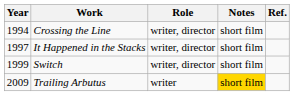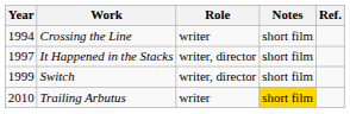 <table class="wikitable">
 <tr>
 <th>Year</th>
 <th>Work</th>
 <th>Role</th>
 <th>Notes</th>
 <th>Ref.</th>
 </tr>
 <tr>
 <td>1994</td>
 <td><em>Crossing the Line</em></td>
-<td>writer, director</td>
+<td>writer</td>
 <td>short film</td>
 <td></td>
 </tr>
 <tr>
 <td>1997</td>
 <td><em>It Happened in the Stacks</em></td>
 <td>writer, director</td>
 <td>short film</td>
 <td></td>
 </tr>
 <tr>
 <td>1999</td>
 <td><em>Switch</em></td>
 <td>writer, director</td>
 <td>short film</td>
 <td></td>
 </tr>
 <tr>
-<td>2009</td>
+<td>2010</td>
 <td><em>Trailing Arbutus</em></td>
 <td>writer</td>
 <td style="background: gold;">short film</td>
 <td></td>
 </tr>
 </table>
